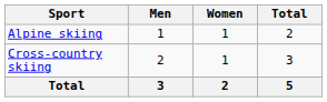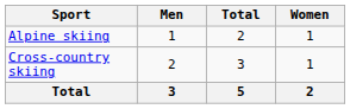 <table class="sortable wikitable" style="text-align:center; font-size: 95%">
 <tr>
 <th width=120>Sport</th>
 <th width=60>Men</th>
+<th width=60>Total</th>
 <th width=60>Women</th>
-<th width=60>Total</th>
 </tr>
 <tr>
 <td align=left><a href='#'>Alpine skiing</a></td>
 <td>1</td>
+<td>2</td>
 <td>1</td>
-<td>2</td>
 </tr>
 <tr>
 <td align=left><a href='#'>Cross-country skiing</a></td>
 <td>2</td>
+<td>3</td>
 <td>1</td>
-<td>3</td>
 </tr>
 <tr>
 <th>Total</th>
 <th>3</th>
+<th>5</th>
 <th>2</th>
-<th>5</th>
 </tr>
 </table>
